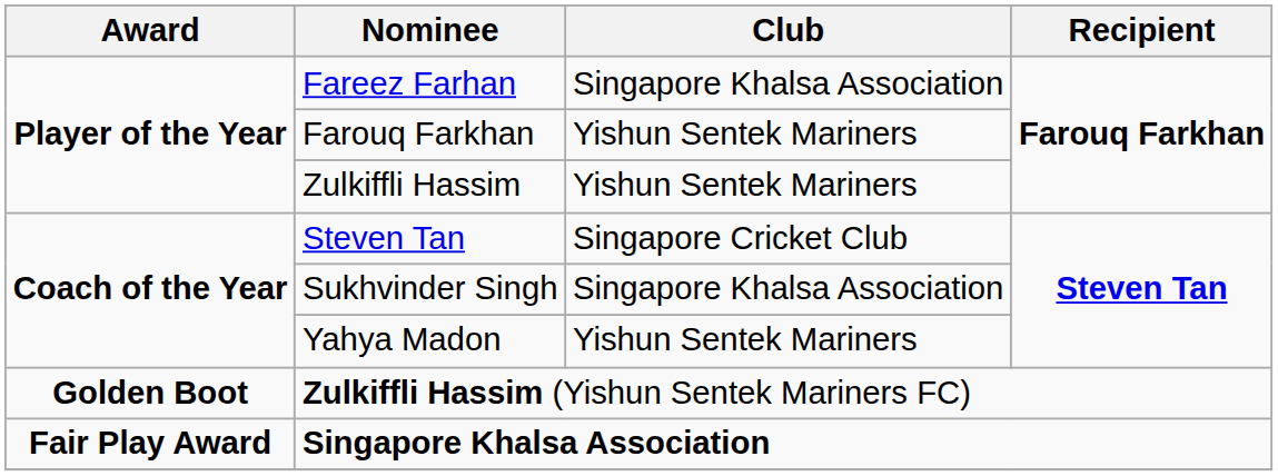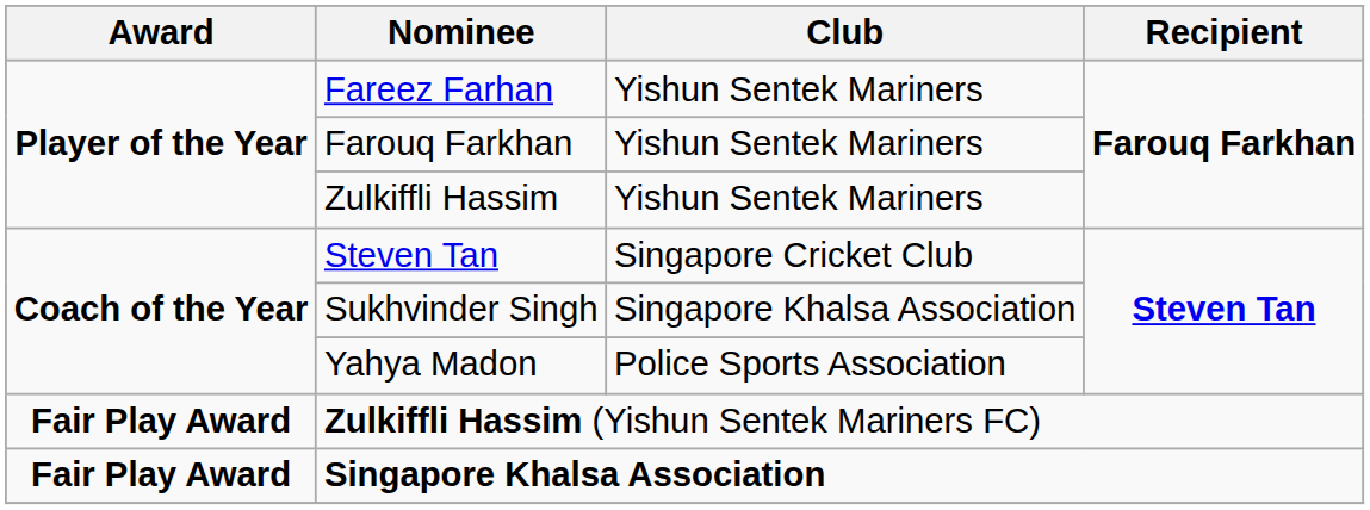 <table class="wikitable" style="font-size:100%">
 <tr>
 <th>Award</th>
 <th>Nominee</th>
 <th>Club</th>
 <th>Recipient</th>
 </tr>
 <tr>
 <td align="center" rowspan="3"><strong>Player of the Year</strong></td>
 <td><a href='#'>Fareez Farhan</a></td>
-<td>Singapore Khalsa Association</td>
+<td>Yishun Sentek Mariners</td>
 <td align="center" rowspan="3"><strong>Farouq Farkhan</strong></td>
 </tr>
 <tr>
 <td>Farouq Farkhan</td>
 <td>Yishun Sentek Mariners</td>
 </tr>
 <tr>
 <td>Zulkiffli Hassim</td>
 <td>Yishun Sentek Mariners</td>
 </tr>
 <tr>
 <td align="center" rowspan="3"><strong>Coach of the Year</strong></td>
 <td><a href='#'>Steven Tan</a></td>
 <td>Singapore Cricket Club</td>
 <td align="center" rowspan="3"><strong><a href='#'>Steven Tan</a></strong></td>
 </tr>
 <tr>
 <td>Sukhvinder Singh</td>
 <td>Singapore Khalsa Association</td>
 </tr>
 <tr>
 <td>Yahya Madon</td>
-<td>Yishun Sentek Mariners</td>
+<td>Police Sports Association</td>
 </tr>
 <tr>
-<td align="center"><strong>Golden Boot</strong></td>
+<td align="center"><strong>Fair Play Award</strong></td>
 <td colspan="3"><strong>Zulkiffli Hassim</strong> (Yishun Sentek Mariners FC)</td>
 </tr>
 <tr>
 <td align="center"><strong>Fair Play Award</strong></td>
 <td colspan="3"><strong>Singapore Khalsa Association</strong></td>
 </tr>
 <tr>
 </tr>
 </table>
